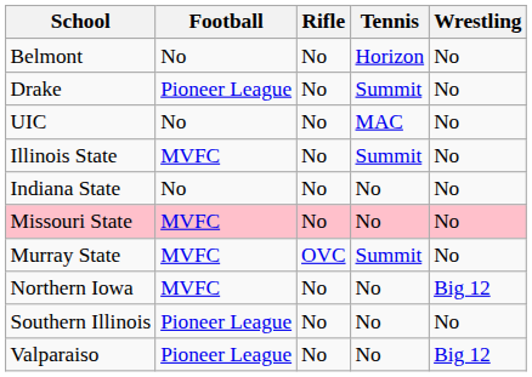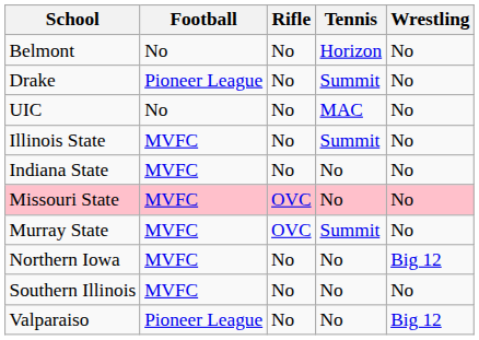 <table class="wikitable">
 <tr>
 <th>School</th>
 <th>Football</th>
 <th>Rifle</th>
 <th>Tennis</th>
 <th>Wrestling</th>
 </tr>
 <tr>
 <td>Belmont</td>
 <td>No</td>
 <td>No</td>
 <td><a href='#'>Horizon</a></td>
 <td>No</td>
 </tr>
 <tr>
 <td>Drake</td>
 <td><a href='#'>Pioneer League</a></td>
 <td>No</td>
 <td><a href='#'>Summit</a></td>
 <td>No</td>
 </tr>
 <tr>
 <td>UIC</td>
 <td>No</td>
 <td>No</td>
 <td><a href='#'>MAC</a></td>
 <td>No</td>
 </tr>
 <tr>
 <td>Illinois State</td>
 <td><a href='#'>MVFC</a></td>
 <td>No</td>
 <td><a href='#'>Summit</a></td>
 <td>No</td>
 </tr>
 <tr>
 <td>Indiana State</td>
-<td>No</td>
+<td><a href='#'>MVFC</a></td>
 <td>No</td>
 <td>No</td>
 <td>No</td>
 </tr>
 <tr bgcolor=pink>
 <td>Missouri State</td>
 <td><a href='#'>MVFC</a></td>
-<td>No</td>
+<td><a href='#'>OVC</a></td>
 <td>No</td>
 <td>No</td>
 </tr>
 <tr>
 <td>Murray State</td>
 <td><a href='#'>MVFC</a></td>
 <td><a href='#'>OVC</a></td>
 <td><a href='#'>Summit</a></td>
 <td>No</td>
 </tr>
 <tr>
 <td>Northern Iowa</td>
 <td><a href='#'>MVFC</a></td>
 <td>No</td>
 <td>No</td>
 <td><a href='#'>Big 12</a></td>
 </tr>
 <tr>
 <td>Southern Illinois</td>
-<td><a href='#'>Pioneer League</a></td>
+<td><a href='#'>MVFC</a></td>
 <td>No</td>
 <td>No</td>
 <td>No</td>
 </tr>
 <tr>
 <td>Valparaiso</td>
 <td><a href='#'>Pioneer League</a></td>
 <td>No</td>
 <td>No</td>
 <td><a href='#'>Big 12</a></td>
 </tr>
 </table>
